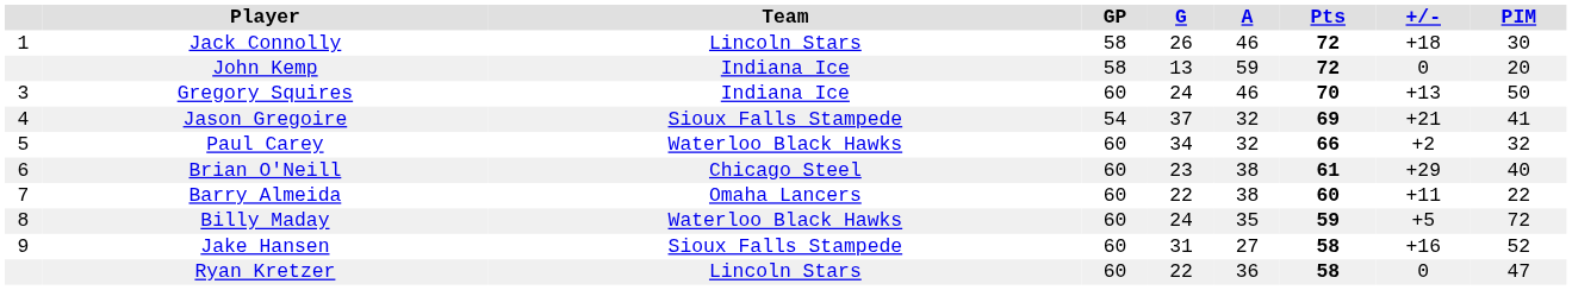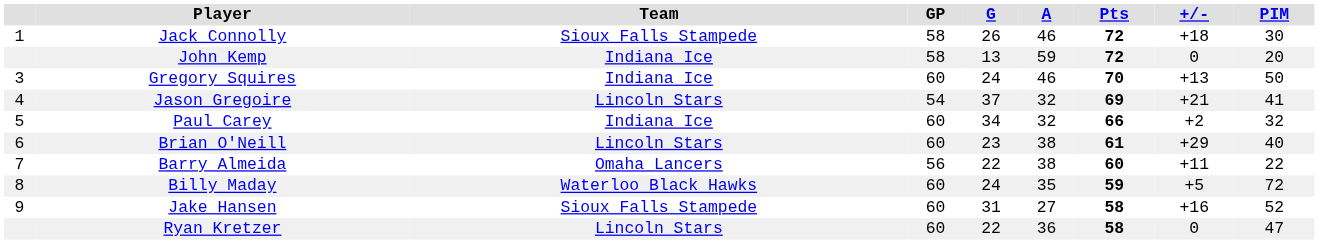 <table border="0" cellpadding="1" cellspacing="0" style="text-align:center; width:80em">
 <tr style="background:#e0e0e0">
 <th></th>
 <th>Player</th>
 <th>Team</th>
 <th>GP</th>
 <th><a href='#'>G</a></th>
 <th><a href='#'>A</a></th>
 <th><a href='#'>Pts</a></th>
 <th><a href='#'>+/-</a></th>
 <th><a href='#'>PIM</a></th>
 </tr>
 <tr>
 <td>1</td>
 <td><a href='#'>Jack Connolly</a></td>
-<td><a href='#'>Lincoln Stars</a></td>
+<td><a href='#'>Sioux Falls Stampede</a></td>
 <td>58</td>
 <td>26</td>
 <td>46</td>
 <td><strong>72</strong></td>
 <td>+18</td>
 <td>30</td>
 </tr>
 <tr style="background:#f0f0f0">
 <td></td>
 <td><a href='#'>John Kemp</a></td>
 <td><a href='#'>Indiana Ice</a></td>
 <td>58</td>
 <td>13</td>
 <td>59</td>
 <td><strong>72</strong></td>
 <td>0</td>
 <td>20</td>
 </tr>
 <tr>
 <td>3</td>
 <td><a href='#'>Gregory Squires</a></td>
 <td><a href='#'>Indiana Ice</a></td>
 <td>60</td>
 <td>24</td>
 <td>46</td>
 <td><strong>70</strong></td>
 <td>+13</td>
 <td>50</td>
 </tr>
 <tr style="background:#f0f0f0">
 <td>4</td>
 <td><a href='#'>Jason Gregoire</a></td>
-<td><a href='#'>Sioux Falls Stampede</a></td>
+<td><a href='#'>Lincoln Stars</a></td>
 <td>54</td>
 <td>37</td>
 <td>32</td>
 <td><strong>69</strong></td>
 <td>+21</td>
 <td>41</td>
 </tr>
 <tr>
 <td>5</td>
 <td><a href='#'>Paul Carey</a></td>
-<td><a href='#'>Waterloo Black Hawks</a></td>
+<td><a href='#'>Indiana Ice</a></td>
 <td>60</td>
 <td>34</td>
 <td>32</td>
 <td><strong>66</strong></td>
 <td>+2</td>
 <td>32</td>
 </tr>
 <tr style="background:#f0f0f0">
 <td>6</td>
 <td><a href='#'>Brian O'Neill</a></td>
-<td><a href='#'>Chicago Steel</a></td>
+<td><a href='#'>Lincoln Stars</a></td>
 <td>60</td>
 <td>23</td>
 <td>38</td>
 <td><strong>61</strong></td>
 <td>+29</td>
 <td>40</td>
 </tr>
 <tr>
 <td>7</td>
 <td><a href='#'>Barry Almeida</a></td>
 <td><a href='#'>Omaha Lancers</a></td>
-<td>60</td>
+<td>56</td>
 <td>22</td>
 <td>38</td>
 <td><strong>60</strong></td>
 <td>+11</td>
 <td>22</td>
 </tr>
 <tr style="background:#f0f0f0">
 <td>8</td>
 <td><a href='#'>Billy Maday</a></td>
 <td><a href='#'>Waterloo Black Hawks</a></td>
 <td>60</td>
 <td>24</td>
 <td>35</td>
 <td><strong>59</strong></td>
 <td>+5</td>
 <td>72</td>
 </tr>
 <tr>
 <td>9</td>
 <td><a href='#'>Jake Hansen</a></td>
 <td><a href='#'>Sioux Falls Stampede</a></td>
 <td>60</td>
 <td>31</td>
 <td>27</td>
 <td><strong>58</strong></td>
 <td>+16</td>
 <td>52</td>
 </tr>
 <tr style="background:#f0f0f0">
 <td></td>
 <td><a href='#'>Ryan Kretzer</a></td>
 <td><a href='#'>Lincoln Stars</a></td>
 <td>60</td>
 <td>22</td>
 <td>36</td>
 <td><strong>58</strong></td>
 <td>0</td>
 <td>47</td>
 </tr>
 </table>
